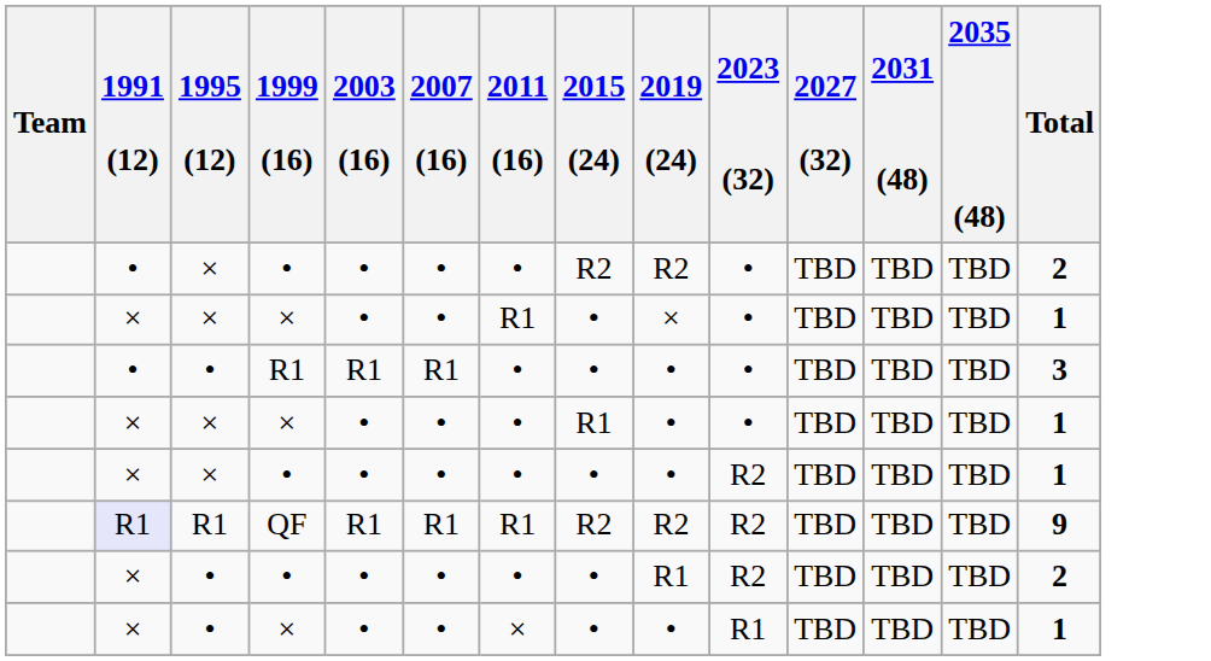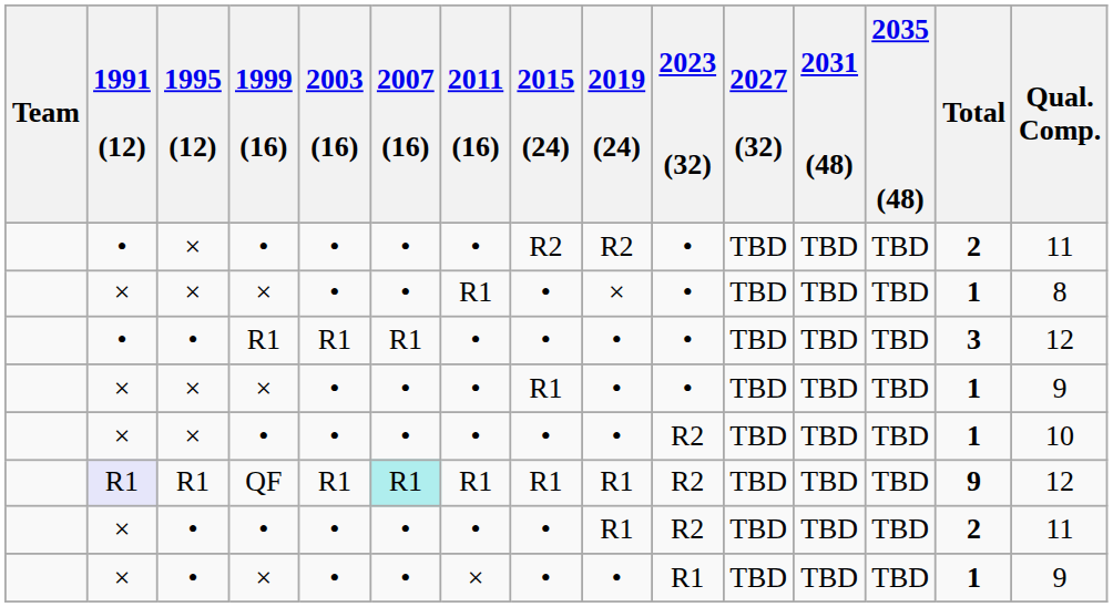 <table class="wikitable" style="text-align: center;  font-size:90%;">
 <tr>
 <th>Team</th>
 <th><a href='#'>1991</a><br><br>(12)</th>
 <th><a href='#'>1995</a><br><br>(12)</th>
 <th><a href='#'>1999</a><br><br>(16)</th>
 <th><a href='#'>2003</a><br><br>(16)</th>
 <th><a href='#'>2007</a><br><br>(16)</th>
 <th><a href='#'>2011</a><br><br>(16)</th>
 <th><a href='#'>2015</a><br><br>(24)</th>
 <th><a href='#'>2019</a><br><br>(24)</th>
 <th><a href='#'>2023</a><br><br><br>(32)</th>
 <th><a href='#'>2027</a><br><br>(32)</th>
 <th><a href='#'>2031</a><br><br><br>(48)</th>
 <th><a href='#'>2035</a><br><br><br><br><br>(48)</th>
 <th>Total</th>
+<th>Qual.<br>Comp.</th>
 </tr>
 <tr>
 <td align=left></td>
 <td>•</td>
 <td>×</td>
 <td>•</td>
 <td>•</td>
 <td>•</td>
 <td>•</td>
 <td>R2<br></td>
 <td>R2<br></td>
 <td>•</td>
 <td>TBD</td>
 <td>TBD</td>
 <td>TBD</td>
 <td><strong>2</strong></td>
+<td>11</td>
 </tr>
 <tr>
 <td align=left></td>
 <td>×</td>
 <td>×</td>
 <td>×</td>
 <td>•</td>
 <td>•</td>
 <td>R1<br></td>
 <td>•</td>
 <td>×</td>
 <td>•</td>
 <td>TBD</td>
 <td>TBD</td>
 <td>TBD</td>
 <td><strong>1</strong></td>
+<td>8</td>
 </tr>
 <tr>
 <td align=left></td>
 <td>•</td>
 <td>•</td>
 <td>R1<br></td>
 <td>R1<br></td>
 <td>R1<br></td>
 <td>•</td>
 <td>•</td>
 <td>•</td>
 <td>•</td>
 <td>TBD</td>
 <td>TBD</td>
 <td>TBD</td>
 <td><strong>3</strong></td>
+<td>12</td>
 </tr>
 <tr>
 <td align=left></td>
 <td>×</td>
 <td>×</td>
 <td>×</td>
 <td>•</td>
 <td>•</td>
 <td>•</td>
 <td>R1<br></td>
 <td>•</td>
 <td>•</td>
 <td>TBD</td>
 <td>TBD</td>
 <td>TBD</td>
 <td><strong>1</strong></td>
+<td>9</td>
 </tr>
 <tr>
 <td align=left></td>
 <td>×</td>
 <td>×</td>
 <td>•</td>
 <td>•</td>
 <td>•</td>
 <td>•</td>
 <td>•</td>
 <td>•</td>
 <td>R2<br></td>
 <td>TBD</td>
 <td>TBD</td>
 <td>TBD</td>
 <td><strong>1</strong></td>
+<td>10</td>
 </tr>
 <tr>
 <td align=left></td>
 <td style="background: lavender;">R1<br></td>
 <td>R1<br></td>
 <td>QF<br></td>
 <td>R1<br></td>
+<td style="background: paleturquoise;">R1<br></td>
 <td>R1<br></td>
 <td>R1<br></td>
-<td>R2<br></td>
-<td>R2<br></td>
+<td>R1<br></td>
 <td>R2<br></td>
 <td>TBD</td>
 <td>TBD</td>
 <td>TBD</td>
 <td><strong>9</strong></td>
+<td>12</td>
 </tr>
 <tr>
 <td align=left></td>
 <td>×</td>
 <td>•</td>
 <td>•</td>
 <td>•</td>
 <td>•</td>
 <td>•</td>
 <td>•</td>
 <td>R1<br></td>
 <td>R2<br></td>
 <td>TBD</td>
 <td>TBD</td>
 <td>TBD</td>
 <td><strong>2</strong></td>
+<td>11</td>
 </tr>
 <tr>
 <td align=left></td>
 <td>×</td>
 <td>•</td>
 <td>×</td>
 <td>•</td>
 <td>•</td>
 <td>×</td>
 <td>•</td>
 <td>•</td>
 <td>R1<br></td>
 <td>TBD</td>
 <td>TBD</td>
 <td>TBD</td>
 <td><strong>1</strong></td>
+<td>9</td>
 </tr>
 </table>
